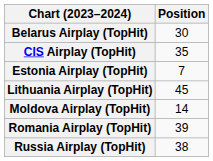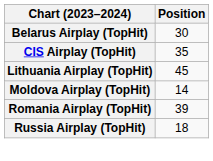 <table class="wikitable plainrowheaders sortable" style="text-align:center">
 <tr>
 <th scope="col">Chart (2023–2024)</th>
 <th scope="col">Position</th>
 </tr>
 <tr>
 <th scope="row">Belarus Airplay (TopHit)</th>
 <td>30</td>
 </tr>
 <tr>
 <th scope="row"><a href='#'>CIS</a> Airplay (TopHit)</th>
 <td>35</td>
-</tr>
-<tr>
-<th scope="row">Estonia Airplay (TopHit)</th>
-<td>7</td>
 </tr>
 <tr>
 <th scope="row">Lithuania Airplay (TopHit)</th>
 <td>45</td>
 </tr>
 <tr>
 <th scope="row">Moldova Airplay (TopHit)</th>
 <td>14</td>
 </tr>
 <tr>
 <th scope="row">Romania Airplay (TopHit)</th>
 <td>39</td>
 </tr>
 <tr>
 <th scope="row">Russia Airplay (TopHit)</th>
-<td>38</td>
+<td>18</td>
 </tr>
 </table>
